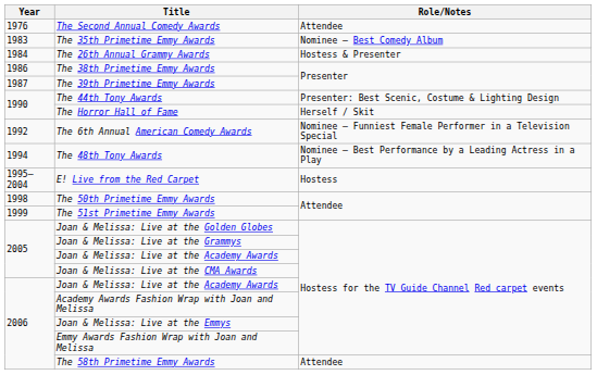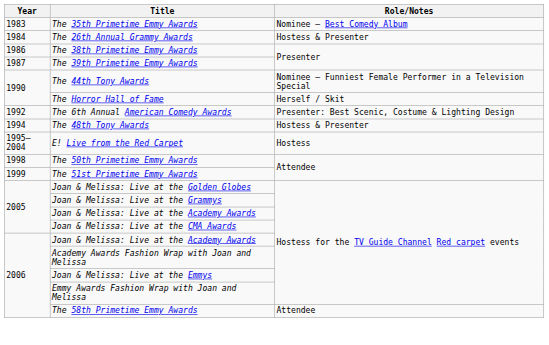 <table class="wikitable sortable">
 <tr>
 <th>Year</th>
 <th>Title</th>
 <th>Role/Notes</th>
-</tr>
-<tr>
-<td>1976</td>
-<td><em><a href='#'>The Second Annual Comedy Awards</a></em></td>
-<td>Attendee</td>
 </tr>
 <tr>
 <td>1983</td>
 <td><em>The <a href='#'>35th Primetime Emmy Awards</a></em></td>
 <td>Nominee – <a href='#'>Best Comedy Album</a></td>
 </tr>
 <tr>
 <td>1984</td>
 <td><em>The <a href='#'>26th Annual Grammy Awards</a></em></td>
 <td>Hostess & Presenter</td>
 </tr>
 <tr>
 <td>1986</td>
 <td><em>The <a href='#'>38th Primetime Emmy Awards</a></em></td>
 <td rowspan="2">Presenter</td>
 </tr>
 <tr>
 <td>1987</td>
 <td><em>The <a href='#'>39th Primetime Emmy Awards</a></em></td>
 </tr>
 <tr>
 <td rowspan="2">1990</td>
 <td><em>The <a href='#'>44th Tony Awards</a></em></td>
-<td>Presenter: Best Scenic, Costume & Lighting Design</td>
+<td>Nominee – Funniest Female Performer in a Television Special</td>
 </tr>
 <tr>
 <td><em>The <a href='#'>Horror Hall of Fame</a></em></td>
 <td>Herself / Skit</td>
 </tr>
 <tr>
 <td>1992</td>
 <td><em>The 6th Annual <a href='#'>American Comedy Awards</a></em></td>
-<td>Nominee – Funniest Female Performer in a Television Special</td>
+<td>Presenter: Best Scenic, Costume & Lighting Design</td>
 </tr>
 <tr>
 <td>1994</td>
 <td><em>The <a href='#'>48th Tony Awards</a></em></td>
-<td>Nominee – Best Performance by a Leading Actress in a Play</td>
+<td>Hostess & Presenter</td>
 </tr>
 <tr>
 <td>1995–2004</td>
 <td><em>E! <a href='#'>Live from the Red Carpet</a></em></td>
 <td>Hostess</td>
 </tr>
 <tr>
 <td>1998</td>
 <td><em>The <a href='#'>50th Primetime Emmy Awards</a></em></td>
 <td rowspan="2">Attendee</td>
 </tr>
 <tr>
 <td>1999</td>
 <td><em>The <a href='#'>51st Primetime Emmy Awards</a></em></td>
 </tr>
 <tr>
 <td rowspan="4">2005</td>
 <td><em>Joan & Melissa: Live at the <a href='#'>Golden Globes</a></em></td>
 <td rowspan="8">Hostess for the <a href='#'>TV Guide Channel</a> <a href='#'>Red carpet</a> events</td>
 </tr>
 <tr>
 <td><em>Joan & Melissa: Live at the <a href='#'>Grammys</a></em></td>
 </tr>
 <tr>
 <td><em>Joan & Melissa: Live at the <a href='#'>Academy Awards</a></em></td>
 </tr>
 <tr>
 <td><em>Joan & Melissa: Live at the <a href='#'>CMA Awards</a></em></td>
 </tr>
 <tr>
 <td rowspan="5">2006</td>
 <td><em>Joan & Melissa: Live at the <a href='#'>Academy Awards</a></em></td>
 </tr>
 <tr>
 <td><em>Academy Awards Fashion Wrap with Joan and Melissa</em></td>
 </tr>
 <tr>
 <td><em>Joan & Melissa: Live at the <a href='#'>Emmys</a></em></td>
 </tr>
 <tr>
 <td><em>Emmy Awards Fashion Wrap with Joan and Melissa</em></td>
 </tr>
 <tr>
 <td><em>The <a href='#'>58th Primetime Emmy Awards</a></em></td>
 <td>Attendee</td>
 </tr>
 </table>
